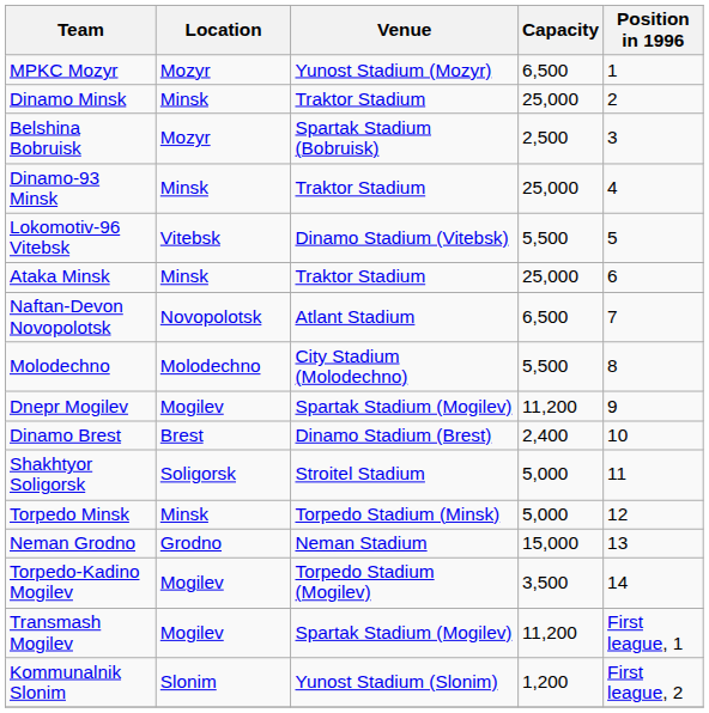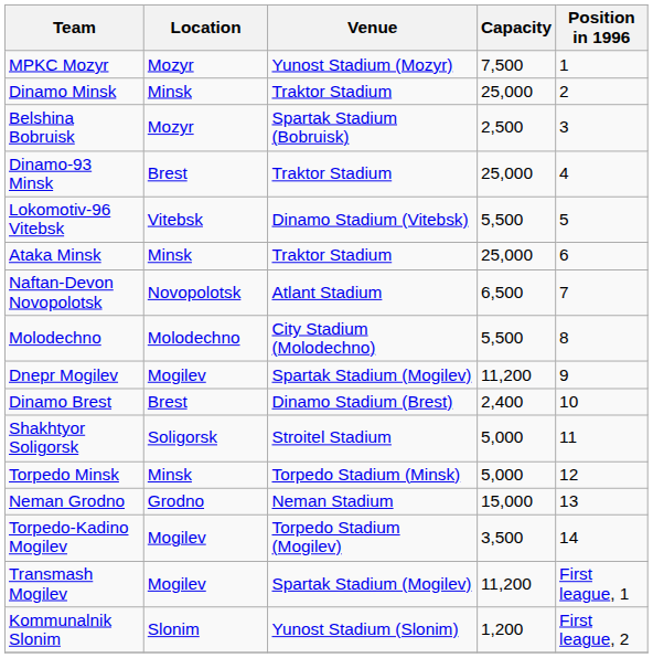 <table class="wikitable sortable" style="text-align:left">
 <tr>
 <th>Team</th>
 <th>Location</th>
 <th>Venue</th>
 <th>Capacity</th>
 <th>Position in 1996</th>
 </tr>
 <tr>
 <td><a href='#'>MPKC Mozyr</a></td>
 <td width=110><a href='#'>Mozyr</a></td>
 <td width=170><a href='#'>Yunost Stadium (Mozyr)</a></td>
-<td>6,500</td>
+<td>7,500</td>
 <td>1</td>
 </tr>
 <tr>
 <td><a href='#'>Dinamo Minsk</a></td>
 <td><a href='#'>Minsk</a></td>
 <td><a href='#'>Traktor Stadium</a></td>
 <td>25,000</td>
 <td>2</td>
 </tr>
 <tr>
 <td><a href='#'>Belshina Bobruisk</a></td>
 <td width=110><a href='#'>Mozyr</a></td>
 <td><a href='#'>Spartak Stadium (Bobruisk)</a></td>
 <td>2,500</td>
 <td>3</td>
 </tr>
 <tr>
 <td><a href='#'>Dinamo-93 Minsk</a></td>
-<td><a href='#'>Minsk</a></td>
+<td><a href='#'>Brest</a></td>
 <td><a href='#'>Traktor Stadium</a></td>
 <td>25,000</td>
 <td>4</td>
 </tr>
 <tr>
 <td><a href='#'>Lokomotiv-96 Vitebsk</a></td>
 <td><a href='#'>Vitebsk</a></td>
 <td><a href='#'>Dinamo Stadium (Vitebsk)</a></td>
 <td>5,500</td>
 <td>5</td>
 </tr>
 <tr>
 <td><a href='#'>Ataka Minsk</a></td>
 <td><a href='#'>Minsk</a></td>
 <td><a href='#'>Traktor Stadium</a></td>
 <td>25,000</td>
 <td>6</td>
 </tr>
 <tr>
 <td><a href='#'>Naftan-Devon Novopolotsk</a></td>
 <td><a href='#'>Novopolotsk</a></td>
 <td><a href='#'>Atlant Stadium</a></td>
 <td>6,500</td>
 <td>7</td>
 </tr>
 <tr>
 <td><a href='#'>Molodechno</a></td>
 <td><a href='#'>Molodechno</a></td>
 <td><a href='#'>City Stadium (Molodechno)</a></td>
 <td>5,500</td>
 <td>8</td>
 </tr>
 <tr>
 <td><a href='#'>Dnepr Mogilev</a></td>
 <td><a href='#'>Mogilev</a></td>
 <td><a href='#'>Spartak Stadium (Mogilev)</a></td>
 <td>11,200</td>
 <td>9</td>
 </tr>
 <tr>
 <td><a href='#'>Dinamo Brest</a></td>
 <td><a href='#'>Brest</a></td>
 <td><a href='#'>Dinamo Stadium (Brest)</a></td>
 <td>2,400</td>
 <td>10</td>
 </tr>
 <tr>
 <td><a href='#'>Shakhtyor Soligorsk</a></td>
 <td><a href='#'>Soligorsk</a></td>
 <td><a href='#'>Stroitel Stadium</a></td>
 <td>5,000</td>
 <td>11</td>
 </tr>
 <tr>
 <td><a href='#'>Torpedo Minsk</a></td>
 <td><a href='#'>Minsk</a></td>
 <td><a href='#'>Torpedo Stadium (Minsk)</a></td>
 <td>5,000</td>
 <td>12</td>
 </tr>
 <tr>
 <td><a href='#'>Neman Grodno</a></td>
 <td><a href='#'>Grodno</a></td>
 <td><a href='#'>Neman Stadium</a></td>
 <td>15,000</td>
 <td>13</td>
 </tr>
 <tr>
 <td><a href='#'>Torpedo-Kadino Mogilev</a></td>
 <td><a href='#'>Mogilev</a></td>
 <td><a href='#'>Torpedo Stadium (Mogilev)</a></td>
 <td>3,500</td>
 <td>14</td>
 </tr>
 <tr>
 <td><a href='#'>Transmash Mogilev</a></td>
 <td><a href='#'>Mogilev</a></td>
 <td width=190><a href='#'>Spartak Stadium (Mogilev)</a></td>
 <td>11,200</td>
 <td><a href='#'>First league</a>, 1</td>
 </tr>
 <tr>
 <td><a href='#'>Kommunalnik Slonim</a></td>
 <td><a href='#'>Slonim</a></td>
 <td><a href='#'>Yunost Stadium (Slonim)</a></td>
 <td>1,200</td>
 <td><a href='#'>First league</a>, 2</td>
 </tr>
 <tr>
 </tr>
 </table>
